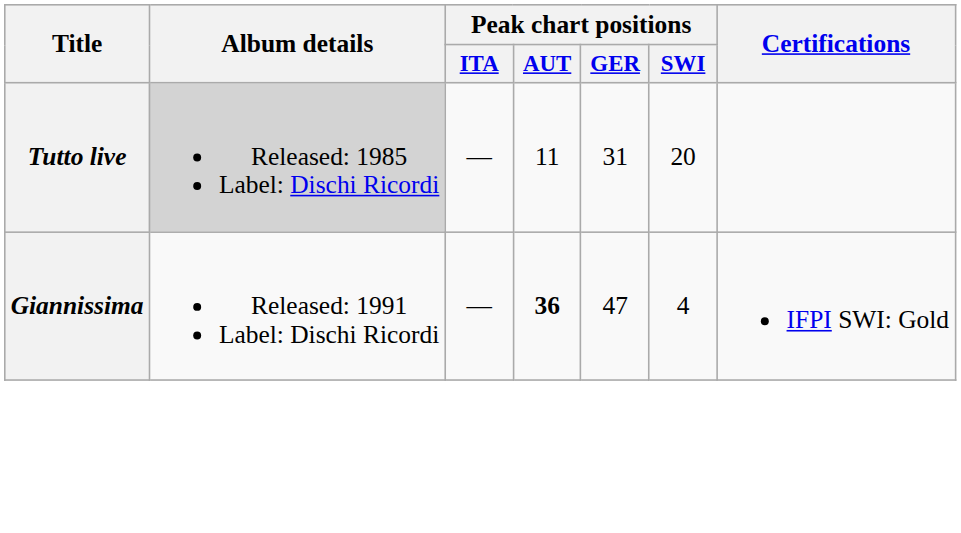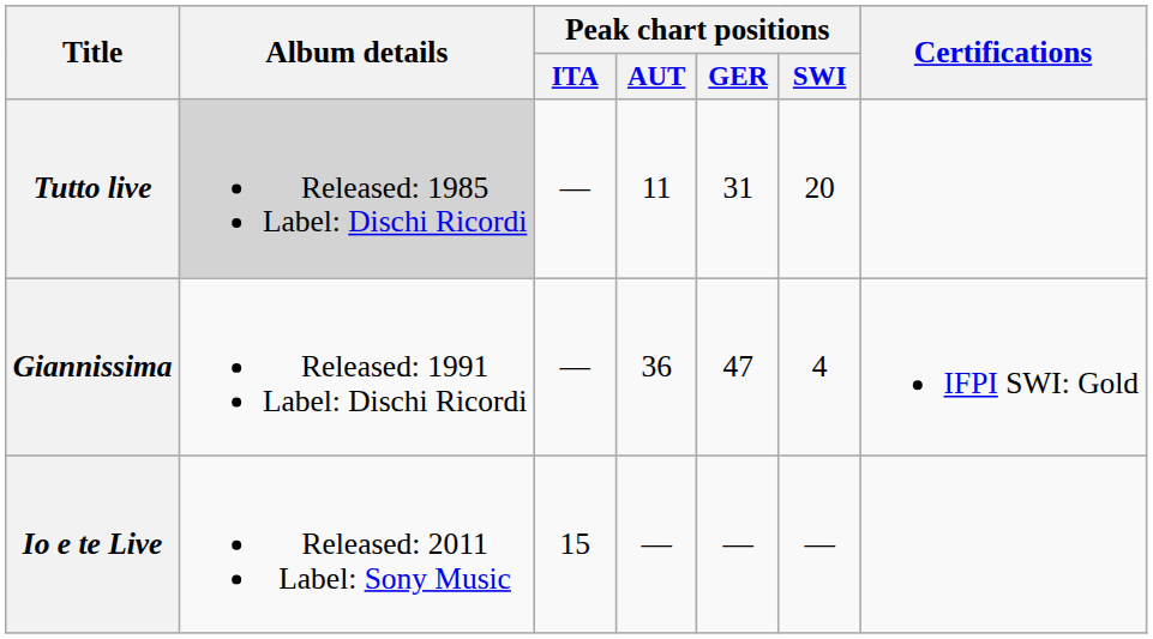 <table class="wikitable plainrowheaders" style="text-align:center;">
 <tr>
 <th rowspan="2" scope="col">Title</th>
 <th rowspan="2" scope="col">Album details</th>
 <th colspan="4" scope="col">Peak chart positions</th>
 <th rowspan="2" scope="col"><a href='#'>Certifications</a></th>
 </tr>
 <tr>
 <th scope="col" style="width:2.5em;font-size:90%;"><a href='#'>ITA</a><br></th>
 <th scope="col" style="width:2.5em;font-size:90%;"><a href='#'>AUT</a><br></th>
 <th scope="col" style="width:2.5em;font-size:90%;"><a href='#'>GER</a><br></th>
 <th scope="col" style="width:2.5em;font-size:90%;"><a href='#'>SWI</a><br></th>
 </tr>
 <tr>
 <th scope="row"><em>Tutto live</em></th>
 <td style="background: lightgrey;"><br><ul><li>Released: 1985</li><li>Label: <a href='#'>Dischi Ricordi</a></li></ul></td>
 <td>—</td>
 <td>11</td>
 <td>31</td>
 <td>20</td>
 <td></td>
 </tr>
 <tr>
 <th scope="row"><em>Giannissima</em></th>
 <td><br><ul><li>Released: 1991</li><li>Label: Dischi Ricordi</li></ul></td>
 <td>—</td>
-<td><strong>36</strong></td>
+<td>36</td>
 <td>47</td>
 <td>4</td>
 <td><br><ul><li><a href='#'>IFPI</a> SWI: Gold</li></ul></td>
 </tr>
+<tr>
+<th scope="row"><em>Io e te Live</em></th>
+<td><br><ul><li>Released: 2011</li><li>Label: <a href='#'>Sony Music</a></li></ul></td>
+<td>15</td>
+<td>—</td>
+<td>—</td>
+<td>—</td>
+<td></td>
+</tr>
 </table>
